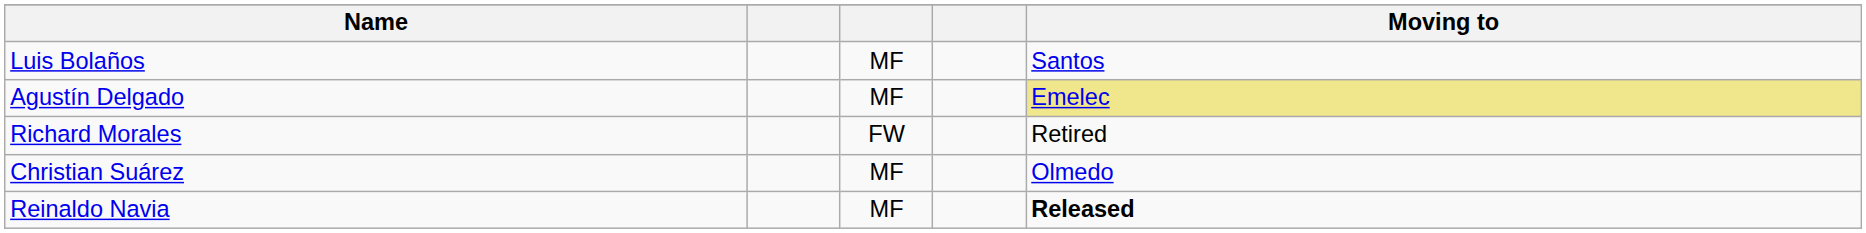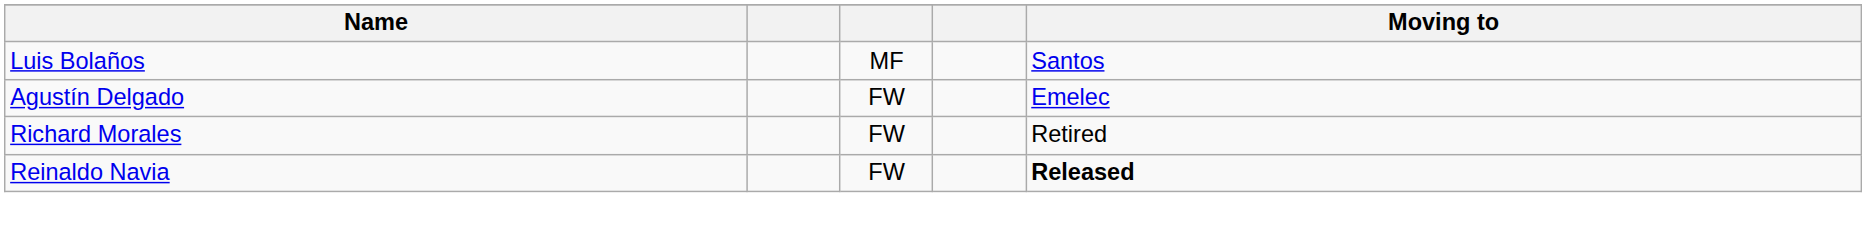 <table class="wikitable" style="text-align: center; width:100%">
 <tr>
 </tr>
 <tr>
 <th width=40% align="center">Name</th>
 <th width=5% align="center"></th>
 <th width=5% align="center"></th>
 <th width=5% align="center"></th>
 <th width=45% align="center">Moving to</th>
 </tr>
 <tr>
 <td align=left><a href='#'>Luis Bolaños</a></td>
 <td></td>
 <td>MF</td>
 <td></td>
 <td align=left> <a href='#'>Santos</a></td>
 </tr>
 <tr>
 <td align=left><a href='#'>Agustín Delgado</a></td>
 <td></td>
-<td>MF</td>
+<td>FW</td>
 <td></td>
-<td align=left style="background: khaki;"> <a href='#'>Emelec</a></td>
+<td align=left> <a href='#'>Emelec</a></td>
 </tr>
 <tr>
 <td align=left><a href='#'>Richard Morales</a></td>
 <td></td>
 <td>FW</td>
 <td></td>
 <td align=left> Retired</td>
 </tr>
 <tr>
-<td align=left><a href='#'>Christian Suárez</a></td>
-<td></td>
-<td>MF</td>
-<td></td>
-<td align=left> <a href='#'>Olmedo</a></td>
-</tr>
-<tr>
 <td align=left><a href='#'>Reinaldo Navia</a></td>
 <td></td>
-<td>MF</td>
+<td>FW</td>
 <td></td>
 <td align=left><strong> Released</strong></td>
 </tr>
 </table>
